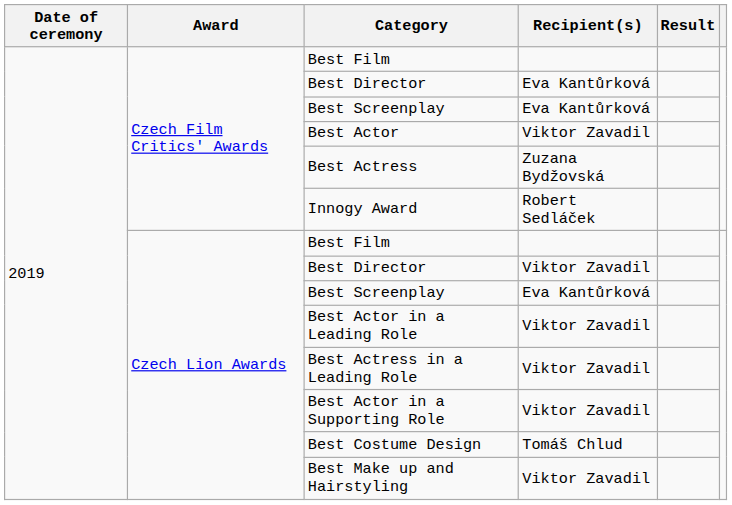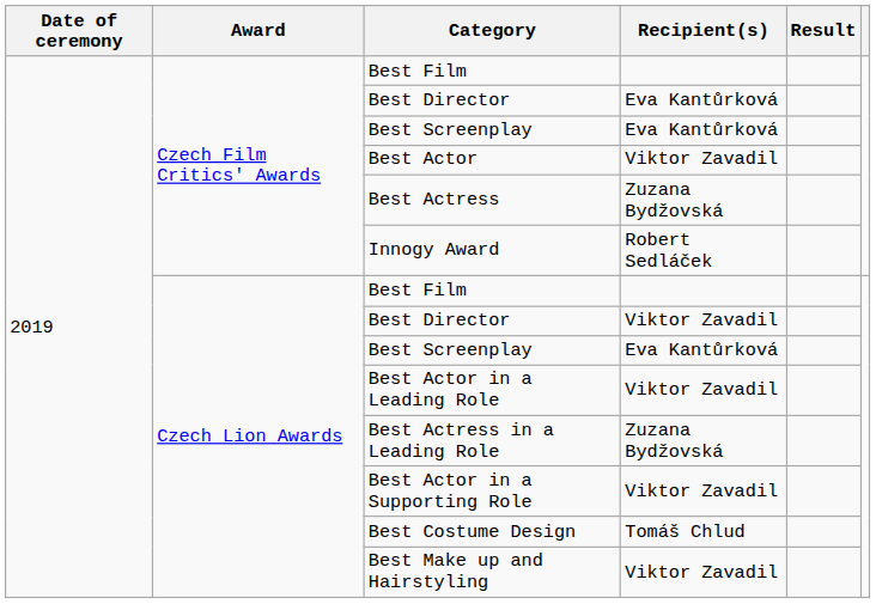 <table class="wikitable sortable" style="width: 99%;">
 <tr>
 <th scope="col">Date of ceremony</th>
 <th scope="col">Award</th>
 <th scope="col">Category</th>
 <th scope="col">Recipient(s)</th>
 <th scope="col">Result</th>
 <th scope="col" class="unsortable"></th>
 </tr>
 <tr>
 <td rowspan="14">2019</td>
 <td rowspan="6"><a href='#'>Czech Film Critics' Awards</a></td>
 <td>Best Film</td>
 <td></td>
 <td></td>
 <td rowspan="6"></td>
 </tr>
 <tr>
 <td>Best Director</td>
 <td>Eva Kantůrková</td>
 <td></td>
 </tr>
 <tr>
 <td>Best Screenplay</td>
 <td>Eva Kantůrková</td>
 <td></td>
 </tr>
 <tr>
 <td>Best Actor</td>
 <td>Viktor Zavadil</td>
 <td></td>
 </tr>
 <tr>
 <td>Best Actress</td>
 <td>Zuzana Bydžovská</td>
 <td></td>
 </tr>
 <tr>
 <td>Innogy Award</td>
 <td>Robert Sedláček</td>
 <td></td>
 </tr>
 <tr>
 <td rowspan="8"><a href='#'>Czech Lion Awards</a></td>
 <td>Best Film</td>
 <td></td>
 <td></td>
 <td rowspan="14"></td>
 </tr>
 <tr>
 <td>Best Director</td>
 <td>Viktor Zavadil</td>
 <td></td>
 </tr>
 <tr>
 <td>Best Screenplay</td>
 <td>Eva Kantůrková</td>
 <td></td>
 </tr>
 <tr>
 <td>Best Actor in a Leading Role</td>
 <td>Viktor Zavadil</td>
 <td></td>
 </tr>
 <tr>
 <td>Best Actress in a Leading Role</td>
-<td>Viktor Zavadil</td>
+<td>Zuzana Bydžovská</td>
 <td></td>
 </tr>
 <tr>
 <td>Best Actor in a Supporting Role</td>
 <td>Viktor Zavadil</td>
 <td></td>
 </tr>
 <tr>
 <td>Best Costume Design</td>
 <td>Tomáš Chlud</td>
 <td></td>
 </tr>
 <tr>
 <td>Best Make up and Hairstyling</td>
 <td>Viktor Zavadil</td>
 <td></td>
 </tr>
 </table>
